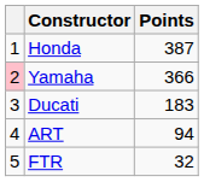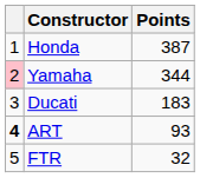 <table class="wikitable" style="font-size: 95%;">
 <tr>
 <th></th>
 <th>Constructor</th>
 <th>Points</th>
 </tr>
 <tr>
 <td align=center>1</td>
 <td> <a href='#'>Honda</a></td>
 <td align=right>387</td>
 </tr>
 <tr>
 <td align=center style="background: pink;">2</td>
 <td> <a href='#'>Yamaha</a></td>
-<td align=right>366</td>
+<td align=right>344</td>
 </tr>
 <tr>
 <td align=center>3</td>
 <td> <a href='#'>Ducati</a></td>
 <td align=right>183</td>
 </tr>
 <tr>
-<td align=center>4</td>
+<td align=center><strong>4</strong></td>
 <td> <a href='#'>ART</a></td>
-<td align=right>94</td>
+<td align=right>93</td>
 </tr>
 <tr>
 <td align=center>5</td>
 <td> <a href='#'>FTR</a></td>
 <td align=right>32</td>
 </tr>
 </table>
